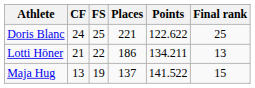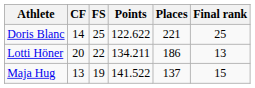 <table class="wikitable" border="1" style="font-size:90%; text-align:center;">
 <tr>
 <th>Athlete</th>
 <th>CF</th>
 <th>FS</th>
+<th>Points</th>
 <th>Places</th>
-<th>Points</th>
 <th>Final rank</th>
 </tr>
 <tr>
 <td style="text-align:left;"><a href='#'>Doris Blanc</a></td>
-<td>24</td>
+<td>14</td>
 <td>25</td>
+<td>122.622</td>
 <td>221</td>
-<td>122.622</td>
 <td>25</td>
 </tr>
 <tr>
 <td style="text-align:left;"><a href='#'>Lotti Höner</a></td>
-<td>21</td>
+<td>20</td>
 <td>22</td>
+<td>134.211</td>
 <td>186</td>
-<td>134.211</td>
 <td>13</td>
 </tr>
 <tr>
 <td style="text-align:left;"><a href='#'>Maja Hug</a></td>
 <td>13</td>
 <td>19</td>
+<td>141.522</td>
 <td>137</td>
-<td>141.522</td>
 <td>15</td>
 </tr>
 </table>
